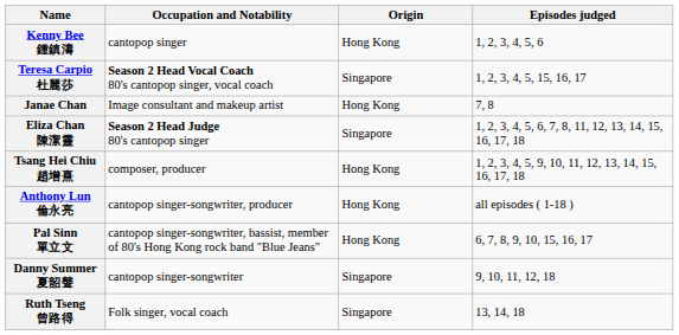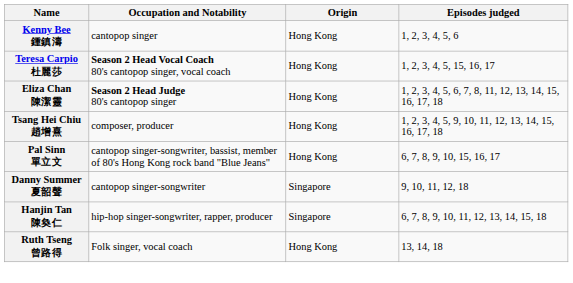 <table class="wikitable sortable">
 <tr>
 <th width="15%">Name</th>
 <th width="35%">Occupation and Notability</th>
 <th width="20%">Origin</th>
 <th width="30%">Episodes judged</th>
 </tr>
 <tr>
 <th><a href='#'>Kenny Bee</a><br>鍾鎮濤</th>
 <td>cantopop singer</td>
 <td>Hong Kong</td>
 <td>1, 2, 3, 4, 5, 6</td>
 </tr>
 <tr>
 <th><a href='#'>Teresa Carpio</a><br>杜麗莎</th>
 <td><strong>Season 2 Head Vocal Coach</strong><br>80's cantopop singer, vocal coach</td>
-<td>Singapore</td>
+<td>Hong Kong</td>
 <td>1, 2, 3, 4, 5, 15, 16, 17</td>
-</tr>
-<tr>
-<th>Janae Chan</th>
-<td>Image consultant and makeup artist</td>
-<td>Hong Kong</td>
-<td>7, 8</td>
 </tr>
 <tr>
 <th>Eliza Chan<br>陳潔靈</th>
 <td><strong>Season 2 Head Judge</strong><br>80's cantopop singer</td>
-<td>Singapore</td>
+<td>Hong Kong</td>
 <td>1, 2, 3, 4, 5, 6, 7, 8, 11, 12, 13, 14, 15, 16, 17, 18</td>
 </tr>
 <tr>
 <th>Tsang Hei Chiu<br>趙增熹</th>
 <td>composer, producer</td>
 <td>Hong Kong</td>
 <td>1, 2, 3, 4, 5, 9, 10, 11, 12, 13, 14, 15, 16, 17, 18</td>
-</tr>
-<tr>
-<th><a href='#'>Anthony Lun</a><br>倫永亮</th>
-<td>cantopop singer-songwriter, producer</td>
-<td>Hong Kong</td>
-<td>all episodes ( 1-18 )</td>
 </tr>
 <tr>
 <th>Pal Sinn<br>單立文</th>
 <td>cantopop singer-songwriter, bassist, member of 80's Hong Kong rock band "Blue Jeans"</td>
 <td>Hong Kong</td>
 <td>6, 7, 8, 9, 10, 15, 16, 17</td>
 </tr>
 <tr>
 <th>Danny Summer<br>夏韶聲</th>
 <td>cantopop singer-songwriter</td>
 <td>Singapore</td>
 <td>9, 10, 11, 12, 18</td>
 </tr>
 <tr>
+<th>Hanjin Tan<br>陳奐仁</th>
+<td>hip-hop singer-songwriter, rapper, producer</td>
+<td>Singapore</td>
+<td>6, 7, 8, 9, 10, 11, 12, 13, 14, 15, 18</td>
+</tr>
+<tr>
 <th>Ruth Tseng<br>曾路得</th>
 <td>Folk singer, vocal coach</td>
-<td>Singapore</td>
+<td>Hong Kong</td>
 <td>13, 14, 18</td>
 </tr>
 </table>
